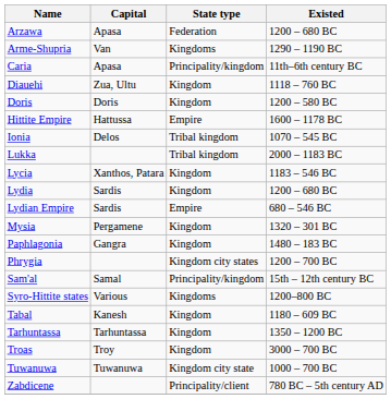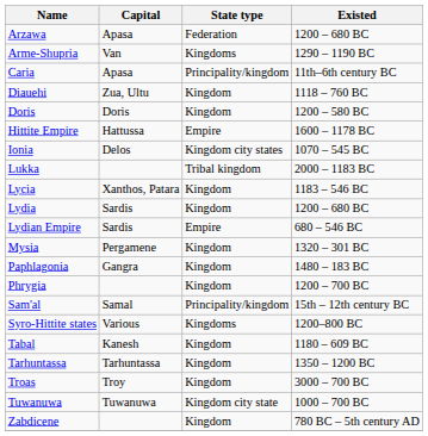 <table class="wikitable sortable" border="1">
 <tr>
 <th>Name</th>
 <th>Capital</th>
 <th>State type</th>
 <th>Existed</th>
 </tr>
 <tr>
 <td><a href='#'>Arzawa</a></td>
 <td>Apasa</td>
 <td>Federation</td>
 <td>1200 – 680 BC</td>
 </tr>
 <tr>
 <td><a href='#'>Arme-Shupria</a></td>
 <td>Van</td>
 <td>Kingdoms</td>
 <td>1290 – 1190 BC</td>
 </tr>
 <tr>
 <td><a href='#'>Caria</a></td>
 <td>Apasa</td>
 <td>Principality/kingdom</td>
 <td>11th–6th century BC</td>
 </tr>
 <tr>
 <td><a href='#'>Diauehi</a></td>
 <td>Zua, Ultu</td>
 <td>Kingdom</td>
 <td>1118 – 760 BC</td>
 </tr>
 <tr>
 <td><a href='#'>Doris</a></td>
 <td>Doris</td>
 <td>Kingdom</td>
 <td>1200 – 580 BC</td>
 </tr>
 <tr>
 <td><a href='#'>Hittite Empire</a></td>
 <td>Hattussa</td>
 <td>Empire</td>
 <td>1600 – 1178 BC</td>
 </tr>
 <tr>
 <td><a href='#'>Ionia</a></td>
 <td>Delos</td>
-<td>Tribal kingdom</td>
+<td>Kingdom city states</td>
 <td>1070 – 545 BC</td>
 </tr>
 <tr>
 <td><a href='#'>Lukka</a></td>
 <td></td>
 <td>Tribal kingdom</td>
 <td>2000 – 1183 BC</td>
 </tr>
 <tr>
 <td><a href='#'>Lycia</a></td>
 <td>Xanthos, Patara</td>
 <td>Kingdom</td>
 <td>1183 – 546 BC</td>
 </tr>
 <tr>
 <td><a href='#'>Lydia</a></td>
 <td>Sardis</td>
 <td>Kingdom</td>
 <td>1200 – 680 BC</td>
 </tr>
 <tr>
 <td><a href='#'>Lydian Empire</a></td>
 <td>Sardis</td>
 <td>Empire</td>
 <td>680 – 546 BC</td>
 </tr>
 <tr>
 <td><a href='#'>Mysia</a></td>
 <td>Pergamene</td>
 <td>Kingdom</td>
 <td>1320 – 301 BC</td>
 </tr>
 <tr>
 <td><a href='#'>Paphlagonia</a></td>
 <td>Gangra</td>
 <td>Kingdom</td>
 <td>1480 – 183 BC</td>
 </tr>
 <tr>
 <td><a href='#'>Phrygia</a></td>
 <td></td>
-<td>Kingdom city states</td>
+<td>Kingdom</td>
 <td>1200 – 700 BC</td>
 </tr>
 <tr>
 <td><a href='#'>Sam'al</a></td>
 <td>Samal</td>
 <td>Principality/kingdom</td>
 <td>15th – 12th century BC</td>
 </tr>
 <tr>
 <td><a href='#'>Syro-Hittite states</a></td>
 <td>Various</td>
 <td>Kingdoms</td>
 <td>1200–800 BC</td>
 </tr>
 <tr>
 <td><a href='#'>Tabal</a></td>
 <td>Kanesh</td>
 <td>Kingdom</td>
 <td>1180 – 609 BC</td>
 </tr>
 <tr>
 <td><a href='#'>Tarhuntassa</a></td>
 <td>Tarhuntassa</td>
 <td>Kingdom</td>
 <td>1350 – 1200 BC</td>
 </tr>
 <tr>
 <td><a href='#'>Troas</a></td>
 <td>Troy</td>
 <td>Kingdom</td>
 <td>3000 – 700 BC</td>
 </tr>
 <tr>
 <td><a href='#'>Tuwanuwa</a></td>
 <td>Tuwanuwa</td>
 <td>Kingdom city state</td>
 <td>1000 – 700 BC</td>
 </tr>
 <tr>
 <td><a href='#'>Zabdicene</a></td>
 <td></td>
-<td>Principality/client</td>
+<td>Kingdom</td>
 <td>780 BC – 5th century AD</td>
 </tr>
 <tr>
 </tr>
 </table>
